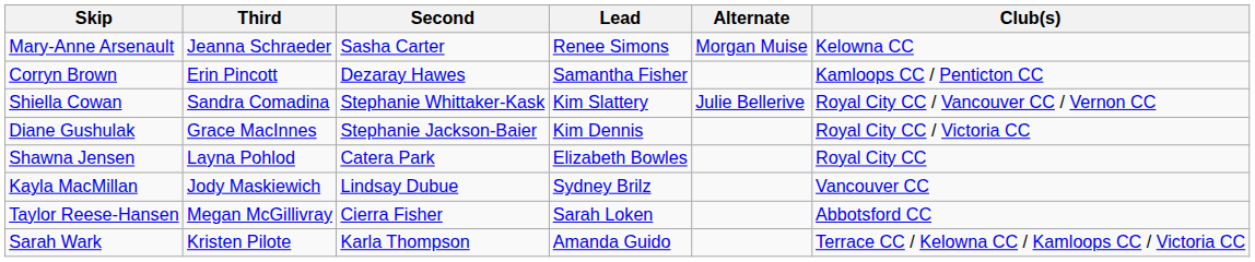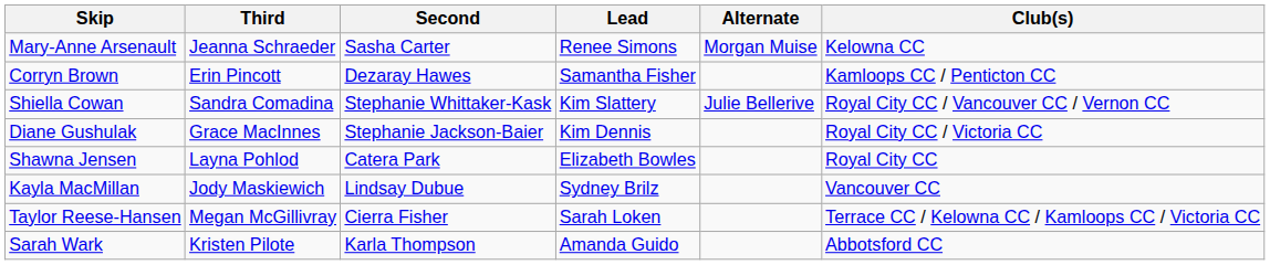 <table class="wikitable">
 <tr>
 <th scope="col">Skip</th>
 <th scope="col">Third</th>
 <th scope="col">Second</th>
 <th scope="col">Lead</th>
 <th scope="col">Alternate</th>
 <th scope="col">Club(s)</th>
 </tr>
 <tr>
 <td><a href='#'>Mary-Anne Arsenault</a></td>
 <td><a href='#'>Jeanna Schraeder</a></td>
 <td><a href='#'>Sasha Carter</a></td>
 <td><a href='#'>Renee Simons</a></td>
 <td><a href='#'>Morgan Muise</a></td>
 <td><a href='#'>Kelowna CC</a></td>
 </tr>
 <tr>
 <td><a href='#'>Corryn Brown</a></td>
 <td><a href='#'>Erin Pincott</a></td>
 <td><a href='#'>Dezaray Hawes</a></td>
 <td><a href='#'>Samantha Fisher</a></td>
 <td></td>
 <td><a href='#'>Kamloops CC</a> / <a href='#'>Penticton CC</a></td>
 </tr>
 <tr>
 <td><a href='#'>Shiella Cowan</a></td>
 <td><a href='#'>Sandra Comadina</a></td>
 <td><a href='#'>Stephanie Whittaker-Kask</a></td>
 <td><a href='#'>Kim Slattery</a></td>
 <td><a href='#'>Julie Bellerive</a></td>
 <td><a href='#'>Royal City CC</a> / <a href='#'>Vancouver CC</a> / <a href='#'>Vernon CC</a></td>
 </tr>
 <tr>
 <td><a href='#'>Diane Gushulak</a></td>
 <td><a href='#'>Grace MacInnes</a></td>
 <td><a href='#'>Stephanie Jackson-Baier</a></td>
 <td><a href='#'>Kim Dennis</a></td>
 <td></td>
 <td><a href='#'>Royal City CC</a> / <a href='#'>Victoria CC</a></td>
 </tr>
 <tr>
 <td><a href='#'>Shawna Jensen</a></td>
 <td><a href='#'>Layna Pohlod</a></td>
 <td><a href='#'>Catera Park</a></td>
 <td><a href='#'>Elizabeth Bowles</a></td>
 <td></td>
 <td><a href='#'>Royal City CC</a></td>
 </tr>
 <tr>
 <td><a href='#'>Kayla MacMillan</a></td>
 <td><a href='#'>Jody Maskiewich</a></td>
 <td><a href='#'>Lindsay Dubue</a></td>
 <td><a href='#'>Sydney Brilz</a></td>
 <td></td>
 <td><a href='#'>Vancouver CC</a></td>
 </tr>
 <tr>
 <td><a href='#'>Taylor Reese-Hansen</a></td>
 <td><a href='#'>Megan McGillivray</a></td>
 <td><a href='#'>Cierra Fisher</a></td>
 <td><a href='#'>Sarah Loken</a></td>
 <td></td>
-<td><a href='#'>Abbotsford CC</a></td>
+<td><a href='#'>Terrace CC</a> / <a href='#'>Kelowna CC</a> / <a href='#'>Kamloops CC</a> / <a href='#'>Victoria CC</a></td>
 </tr>
 <tr>
 <td><a href='#'>Sarah Wark</a></td>
 <td><a href='#'>Kristen Pilote</a></td>
 <td><a href='#'>Karla Thompson</a></td>
 <td><a href='#'>Amanda Guido</a></td>
 <td></td>
-<td><a href='#'>Terrace CC</a> / <a href='#'>Kelowna CC</a> / <a href='#'>Kamloops CC</a> / <a href='#'>Victoria CC</a></td>
+<td><a href='#'>Abbotsford CC</a></td>
 </tr>
 </table>
